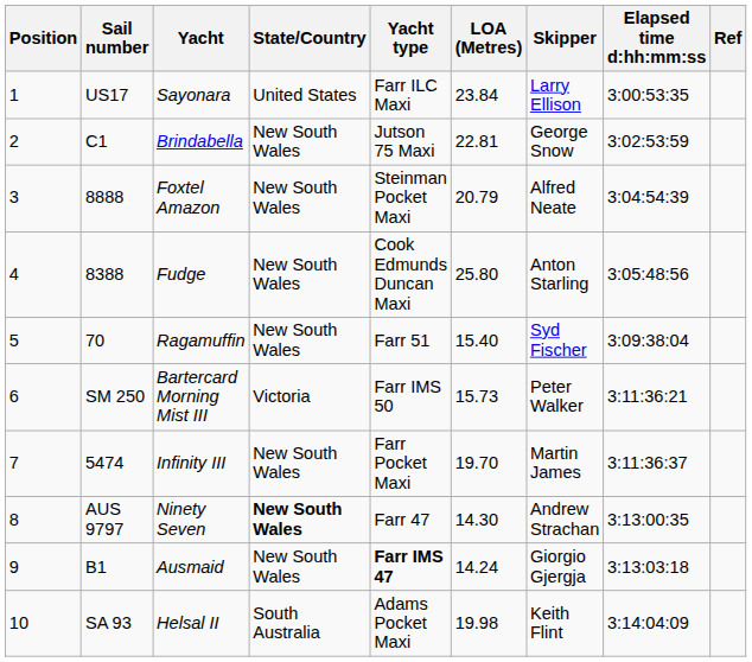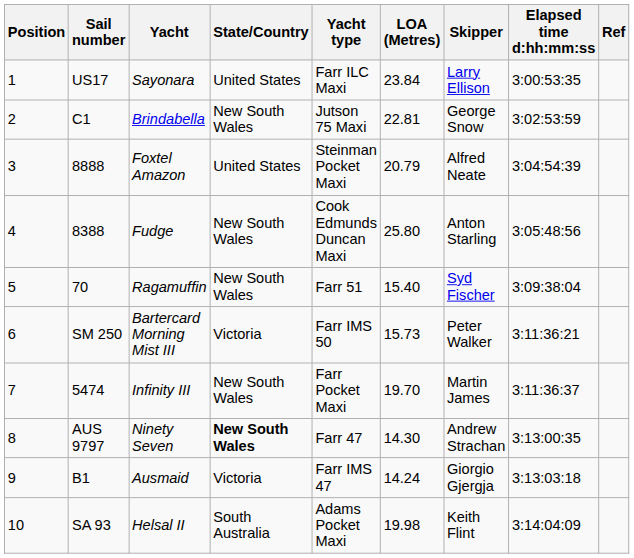 <table class="wikitable">
 <tr>
 <th>Position</th>
 <th>Sail number</th>
 <th>Yacht</th>
 <th>State/Country</th>
 <th>Yacht type</th>
 <th>LOA <br>(Metres)</th>
 <th>Skipper</th>
 <th>Elapsed time <br>d:hh:mm:ss</th>
 <th>Ref</th>
 </tr>
 <tr>
 <td>1</td>
 <td>US17</td>
 <td><em>Sayonara</em></td>
 <td> United States</td>
 <td>Farr ILC Maxi</td>
 <td>23.84</td>
 <td><a href='#'>Larry Ellison</a></td>
 <td>3:00:53:35</td>
 <td></td>
 </tr>
 <tr>
 <td>2</td>
 <td>C1</td>
 <td><em><a href='#'>Brindabella</a></em></td>
 <td> New South Wales</td>
 <td>Jutson 75 Maxi</td>
 <td>22.81</td>
 <td>George Snow</td>
 <td>3:02:53:59</td>
 <td></td>
 </tr>
 <tr>
 <td>3</td>
 <td>8888</td>
 <td><em>Foxtel Amazon</em></td>
-<td> New South Wales</td>
+<td> United States</td>
 <td>Steinman Pocket Maxi</td>
 <td>20.79</td>
 <td>Alfred Neate</td>
 <td>3:04:54:39</td>
 <td></td>
 </tr>
 <tr>
 <td>4</td>
 <td>8388</td>
 <td><em>Fudge</em></td>
 <td> New South Wales</td>
 <td>Cook Edmunds Duncan Maxi</td>
 <td>25.80</td>
 <td>Anton Starling</td>
 <td>3:05:48:56</td>
 <td></td>
 </tr>
 <tr>
 <td>5</td>
 <td>70</td>
 <td><em>Ragamuffin</em></td>
 <td> New South Wales</td>
 <td>Farr 51</td>
 <td>15.40</td>
 <td><a href='#'>Syd Fischer</a></td>
 <td>3:09:38:04</td>
 <td></td>
 </tr>
 <tr>
 <td>6</td>
 <td>SM 250</td>
 <td><em>Bartercard Morning Mist III</em></td>
 <td> Victoria</td>
 <td>Farr IMS 50</td>
 <td>15.73</td>
 <td>Peter Walker</td>
 <td>3:11:36:21</td>
 <td></td>
 </tr>
 <tr>
 <td>7</td>
 <td>5474</td>
 <td><em>Infinity III</em></td>
 <td> New South Wales</td>
 <td>Farr Pocket Maxi</td>
 <td>19.70</td>
 <td>Martin James</td>
 <td>3:11:36:37</td>
 <td></td>
 </tr>
 <tr>
 <td>8</td>
 <td>AUS 9797</td>
 <td><em>Ninety Seven</em></td>
 <td><strong> New South Wales</strong></td>
 <td>Farr 47</td>
 <td>14.30</td>
 <td>Andrew Strachan</td>
 <td>3:13:00:35</td>
 <td></td>
 </tr>
 <tr>
 <td>9</td>
 <td>B1</td>
 <td><em>Ausmaid</em></td>
-<td> New South Wales</td>
-<td><strong>Farr IMS 47</strong></td>
+<td> Victoria</td>
+<td>Farr IMS 47</td>
 <td>14.24</td>
 <td>Giorgio Gjergja</td>
 <td>3:13:03:18</td>
 <td></td>
 </tr>
 <tr>
 <td>10</td>
 <td>SA 93</td>
 <td><em>Helsal II</em></td>
 <td> South Australia</td>
 <td>Adams Pocket Maxi</td>
 <td>19.98</td>
 <td>Keith Flint</td>
 <td>3:14:04:09</td>
 <td></td>
 </tr>
 </table>
